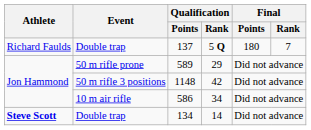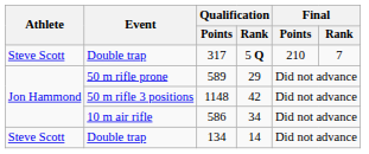 <table class="wikitable" style="font-size:90%">
 <tr>
 <th rowspan="2">Athlete</th>
 <th rowspan="2">Event</th>
 <th colspan=2>Qualification</th>
 <th colspan=2>Final</th>
 </tr>
 <tr style="font-size:95%">
 <th>Points</th>
 <th>Rank</th>
 <th>Points</th>
 <th>Rank</th>
 </tr>
 <tr align=center>
-<td align=left><a href='#'>Richard Faulds</a></td>
+<td align=left><a href='#'>Steve Scott</a></td>
 <td align=left><a href='#'>Double trap</a></td>
-<td>137</td>
+<td>317</td>
 <td>5 <strong>Q</strong></td>
-<td>180</td>
+<td>210</td>
 <td>7</td>
 </tr>
 <tr align=center>
 <td align=left rowspan="3"><a href='#'>Jon Hammond</a></td>
 <td align=left><a href='#'>50 m rifle prone</a></td>
 <td>589</td>
 <td>29</td>
 <td colspan=2>Did not advance</td>
 </tr>
 <tr align=center>
 <td align=left><a href='#'>50 m rifle 3 positions</a></td>
 <td>1148</td>
 <td>42</td>
 <td colspan=2>Did not advance</td>
 </tr>
 <tr align=center>
 <td align=left><a href='#'>10 m air rifle</a></td>
 <td>586</td>
 <td>34</td>
 <td colspan=2>Did not advance</td>
 </tr>
 <tr align=center>
-<td align=left><strong><a href='#'>Steve Scott</a></strong></td>
+<td align=left><a href='#'>Steve Scott</a></td>
 <td align=left><a href='#'>Double trap</a></td>
 <td>134</td>
 <td>14</td>
 <td colspan=2>Did not advance</td>
 </tr>
 </table>
